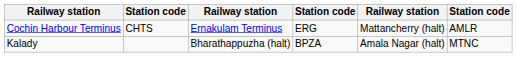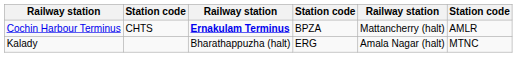 <table class="wikitable sortable">
 <tr>
 <th>Railway station</th>
 <th>Station code</th>
 <th>Railway station</th>
 <th>Station code</th>
 <th>Railway station</th>
 <th>Station code</th>
 </tr>
 <tr>
 <td><a href='#'>Cochin Harbour Terminus</a></td>
 <td>CHTS</td>
-<td><a href='#'>Ernakulam Terminus</a></td>
-<td>ERG</td>
+<td><strong><a href='#'>Ernakulam Terminus</a></strong></td>
+<td>BPZA</td>
 <td>Mattancherry (halt)</td>
 <td>AMLR</td>
 </tr>
 <tr>
 <td>Kalady</td>
 <td></td>
 <td>Bharathappuzha (halt)</td>
-<td>BPZA</td>
+<td>ERG</td>
 <td>Amala Nagar (halt)</td>
 <td>MTNC</td>
 </tr>
 </table>
